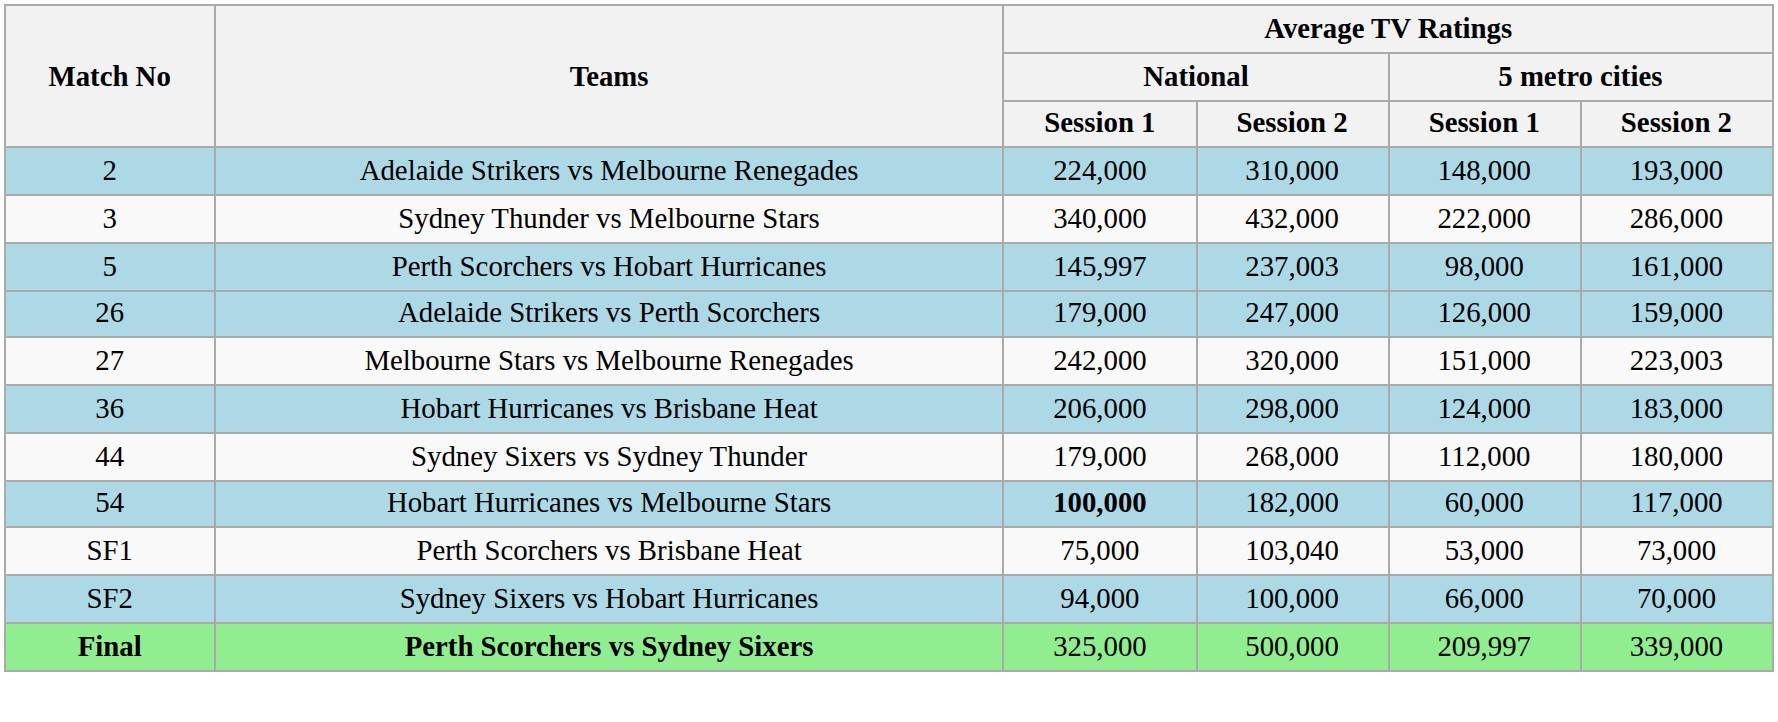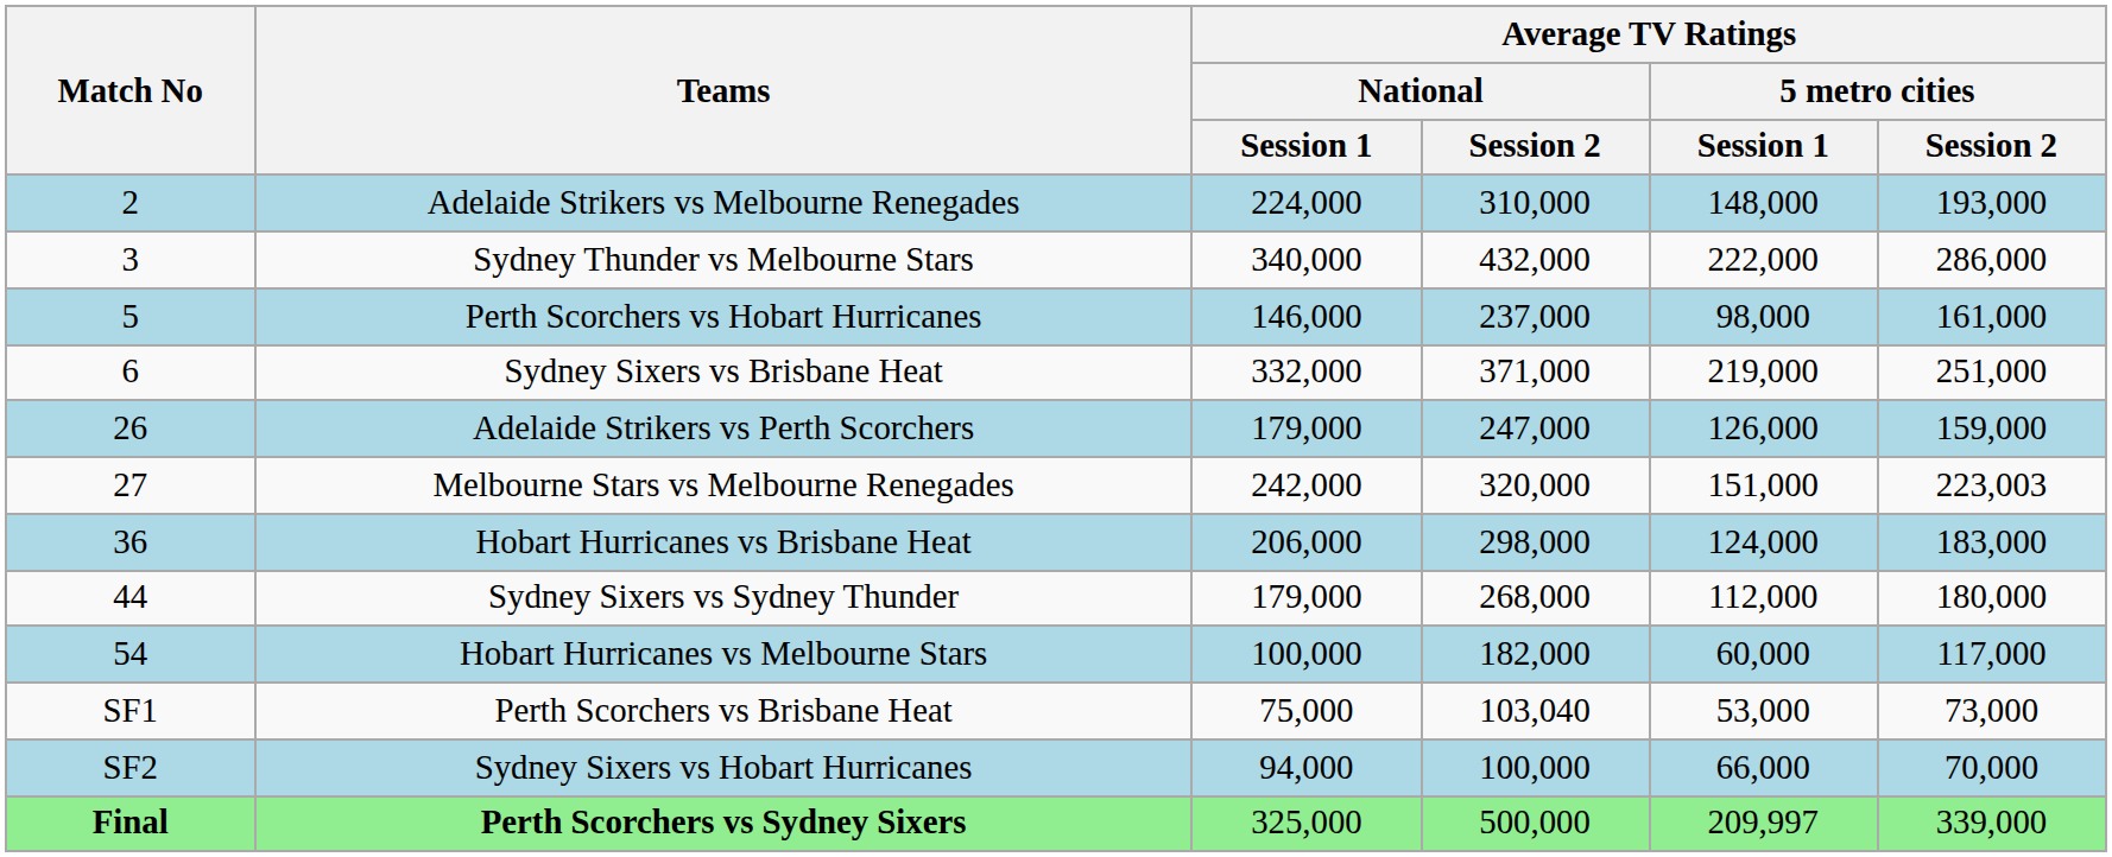 <table class="wikitable sortable" style="text-align: center; font-size:90%; width:70%">
 <tr>
 <th rowspan=3>Match No</th>
 <th rowspan=3>Teams</th>
 <th colspan=4>Average TV Ratings</th>
 </tr>
 <tr>
 <th colspan=2>National</th>
 <th colspan=2>5 metro cities</th>
 </tr>
 <tr>
 <th style="width: auto;">Session 1</th>
 <th style="width: auto;">Session 2</th>
 <th style="width: auto;">Session 1</th>
 <th style="width: auto;">Session 2</th>
 </tr>
 <tr style="background:lightblue;">
 <td>2</td>
 <td>Adelaide Strikers vs Melbourne Renegades</td>
 <td>224,000</td>
 <td>310,000</td>
 <td>148,000</td>
 <td>193,000</td>
 </tr>
 <tr>
 <td>3</td>
 <td>Sydney Thunder vs Melbourne Stars</td>
 <td>340,000</td>
 <td>432,000</td>
 <td>222,000</td>
 <td>286,000</td>
 </tr>
 <tr style="background:lightblue;">
 <td>5</td>
 <td>Perth Scorchers vs Hobart Hurricanes</td>
-<td>145,997</td>
-<td>237,003</td>
+<td>146,000</td>
+<td>237,000</td>
 <td>98,000</td>
 <td>161,000</td>
+</tr>
+<tr>
+<td>6</td>
+<td>Sydney Sixers vs Brisbane Heat</td>
+<td>332,000</td>
+<td>371,000</td>
+<td>219,000</td>
+<td>251,000</td>
 </tr>
 <tr style="background:lightblue;">
 <td>26</td>
 <td>Adelaide Strikers vs Perth Scorchers</td>
 <td>179,000</td>
 <td>247,000</td>
 <td>126,000</td>
 <td>159,000</td>
 </tr>
 <tr>
 <td>27</td>
 <td>Melbourne Stars vs Melbourne Renegades</td>
 <td>242,000</td>
 <td>320,000</td>
 <td>151,000</td>
 <td>223,003</td>
 </tr>
 <tr style="background:lightblue;">
 <td>36</td>
 <td>Hobart Hurricanes vs Brisbane Heat</td>
 <td>206,000</td>
 <td>298,000</td>
 <td>124,000</td>
 <td>183,000</td>
 </tr>
 <tr>
 <td>44</td>
 <td>Sydney Sixers vs Sydney Thunder</td>
 <td>179,000</td>
 <td>268,000</td>
 <td>112,000</td>
 <td>180,000</td>
 </tr>
 <tr style="background:lightblue;">
 <td>54</td>
 <td>Hobart Hurricanes vs Melbourne Stars</td>
-<td><strong>100,000</strong></td>
+<td>100,000</td>
 <td>182,000</td>
 <td>60,000</td>
 <td>117,000</td>
 </tr>
 <tr>
 <td>SF1</td>
 <td>Perth Scorchers vs Brisbane Heat</td>
 <td>75,000</td>
 <td>103,040</td>
 <td>53,000</td>
 <td>73,000</td>
 </tr>
 <tr style="background:lightblue;">
 <td>SF2</td>
 <td>Sydney Sixers vs Hobart Hurricanes</td>
 <td>94,000</td>
 <td>100,000</td>
 <td>66,000</td>
 <td>70,000</td>
 </tr>
 <tr style="background:lightgreen;">
 <td><strong>Final</strong></td>
 <td><strong>Perth Scorchers vs Sydney Sixers</strong></td>
 <td>325,000</td>
 <td>500,000</td>
 <td>209,997</td>
 <td>339,000</td>
 </tr>
 </table>
